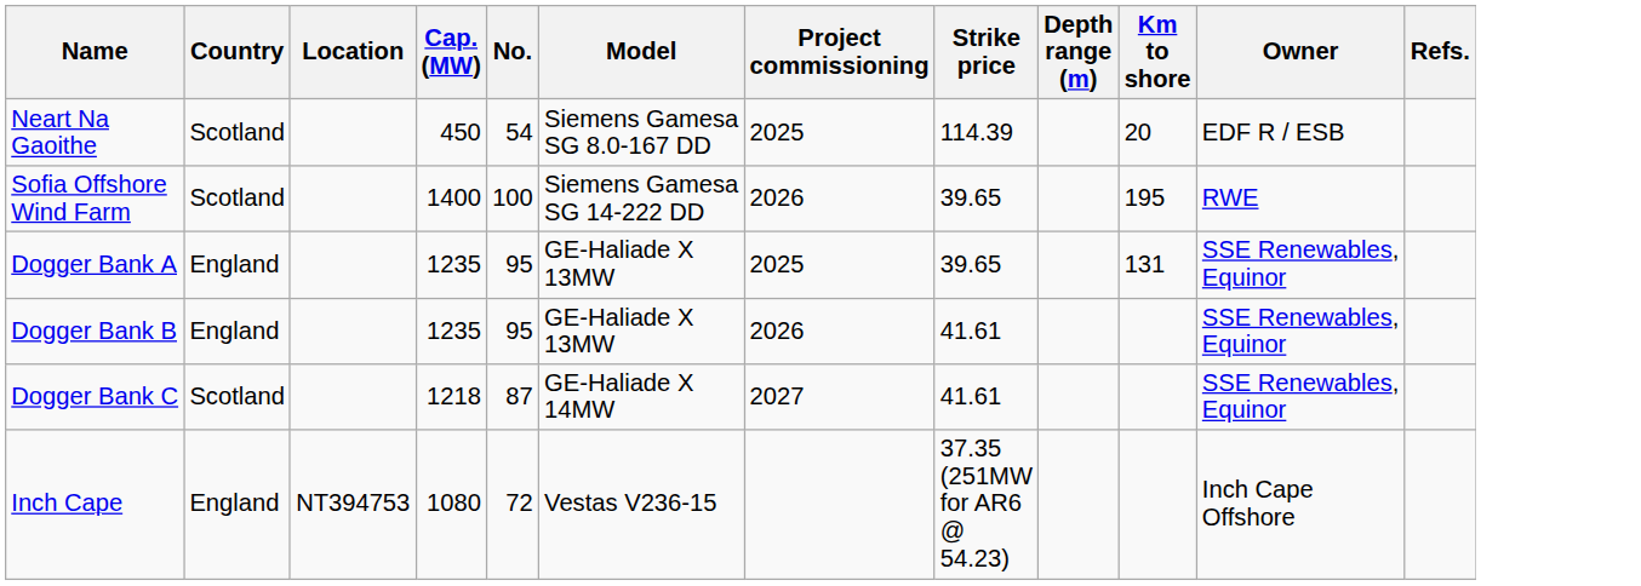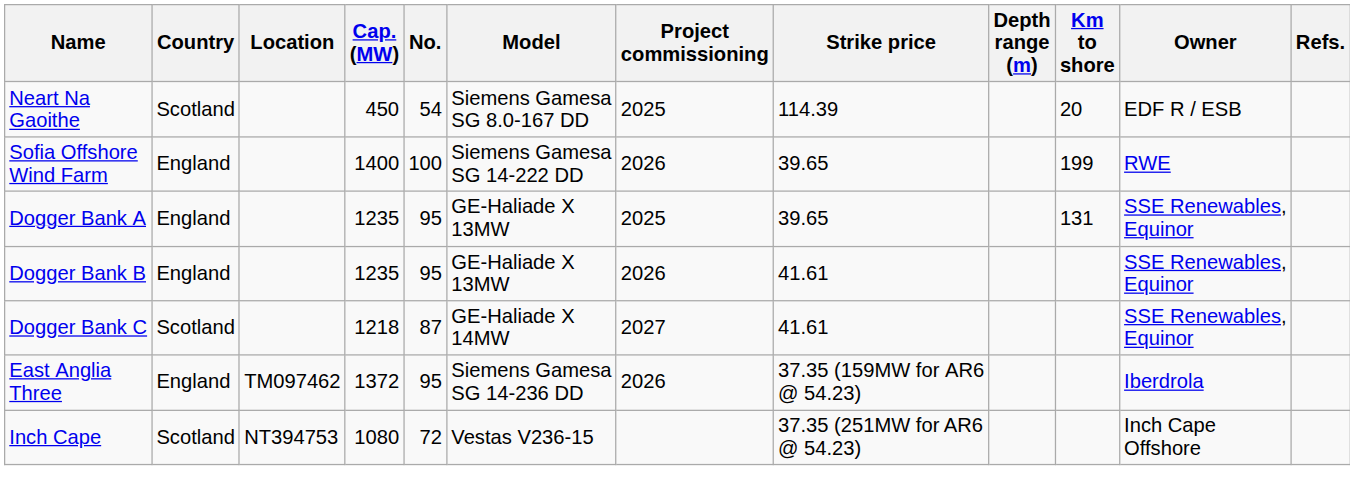 <table class="wikitable sortable">
 <tr>
 <th>Name</th>
 <th>Country</th>
 <th>Location</th>
 <th><a href='#'>Cap.</a><br> (<a href='#'>MW</a>)</th>
 <th>No.</th>
 <th>Model</th>
 <th>Project commissioning</th>
 <th>Strike price</th>
 <th>Depth<br>range (<a href='#'>m</a>)</th>
 <th><a href='#'>Km</a> to<br>shore</th>
 <th>Owner</th>
 <th>Refs.</th>
 </tr>
 <tr>
 <td><a href='#'>Neart Na Gaoithe</a></td>
 <td>Scotland</td>
 <td></td>
 <td style="text-align:right;">450</td>
 <td style="text-align:right;">54</td>
 <td>Siemens Gamesa SG 8.0-167 DD</td>
 <td>2025</td>
 <td>114.39</td>
 <td></td>
 <td>20</td>
 <td>EDF R / ESB</td>
 <td></td>
 </tr>
 <tr>
 <td><a href='#'>Sofia Offshore Wind Farm</a></td>
-<td>Scotland</td>
+<td>England</td>
 <td></td>
 <td style="text-align:right;">1400</td>
 <td style="text-align:right;">100</td>
 <td>Siemens Gamesa SG 14-222 DD</td>
 <td>2026</td>
 <td>39.65</td>
 <td></td>
-<td>195</td>
+<td>199</td>
 <td><a href='#'>RWE</a></td>
 <td></td>
 </tr>
 <tr>
 <td><a href='#'>Dogger Bank A</a></td>
 <td>England</td>
 <td></td>
 <td style="text-align:right;">1235</td>
 <td style="text-align:right;">95</td>
 <td>GE-Haliade X 13MW</td>
 <td>2025</td>
 <td>39.65</td>
 <td></td>
 <td>131</td>
 <td><a href='#'>SSE&nbsp;Renewables</a>, <a href='#'>Equinor</a></td>
 <td></td>
 </tr>
 <tr>
 <td><a href='#'>Dogger Bank B</a></td>
 <td>England</td>
 <td></td>
 <td style="text-align:right;">1235</td>
 <td style="text-align:right;">95</td>
 <td>GE-Haliade X 13MW</td>
 <td>2026</td>
 <td>41.61</td>
 <td></td>
 <td></td>
 <td><a href='#'>SSE Renewables</a>, <a href='#'>Equinor</a></td>
 <td></td>
 </tr>
 <tr>
 <td><a href='#'>Dogger Bank C</a></td>
 <td>Scotland</td>
 <td></td>
 <td style="text-align:right;">1218</td>
 <td style="text-align:right;">87</td>
 <td>GE-Haliade X 14MW</td>
 <td>2027</td>
 <td>41.61</td>
 <td></td>
 <td></td>
 <td><a href='#'>SSE Renewables</a>, <a href='#'>Equinor</a></td>
 <td></td>
 </tr>
 <tr>
+<td><a href='#'>East Anglia Three</a></td>
+<td>England</td>
+<td>TM097462</td>
+<td style="text-align:right;">1372</td>
+<td style="text-align:right;">95</td>
+<td>Siemens Gamesa SG 14-236 DD</td>
+<td>2026</td>
+<td>37.35 (159MW for AR6 @ 54.23)</td>
+<td></td>
+<td></td>
+<td><a href='#'>Iberdrola</a></td>
+<td></td>
+</tr>
+<tr>
 <td><a href='#'>Inch Cape</a></td>
-<td>England</td>
+<td>Scotland</td>
 <td>NT394753</td>
 <td style="text-align:right;">1080</td>
 <td style="text-align:right;">72</td>
 <td>Vestas V236-15</td>
 <td></td>
 <td>37.35 (251MW for AR6 @ 54.23)</td>
 <td></td>
 <td></td>
 <td>Inch Cape Offshore</td>
 <td></td>
 </tr>
 </table>
